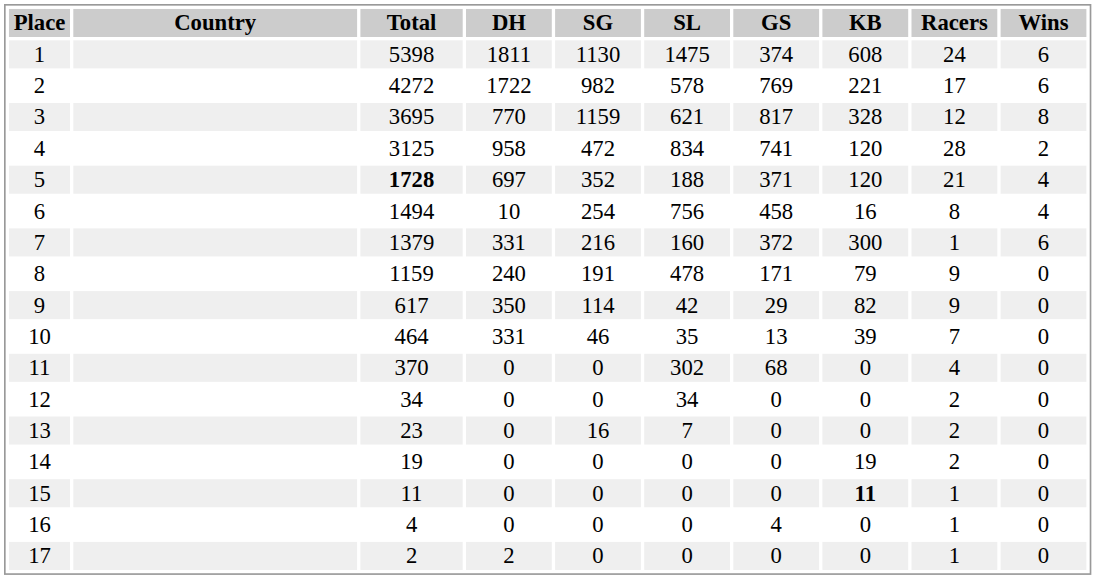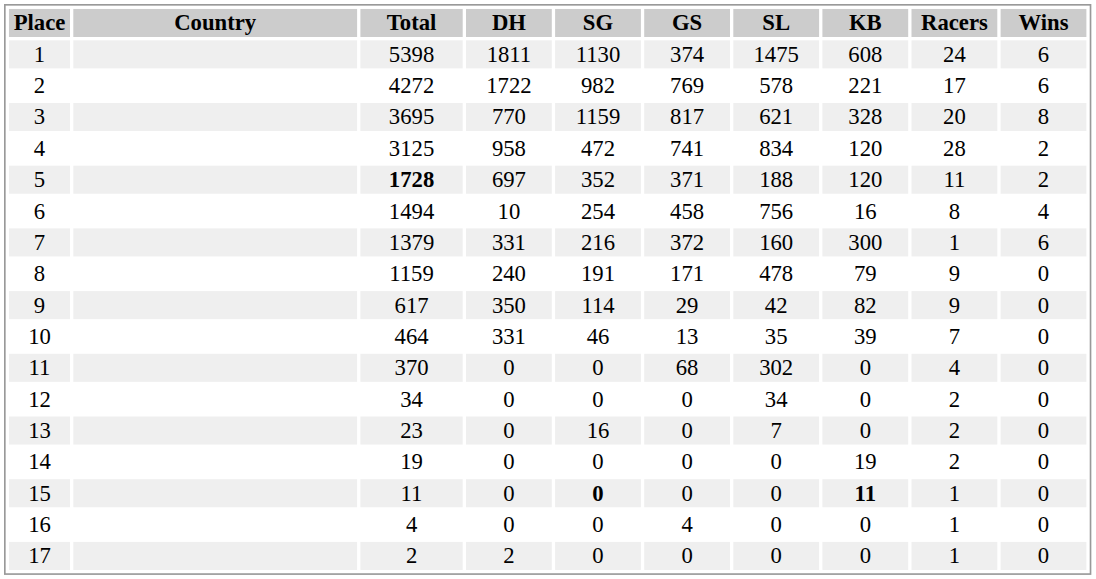 <table border="0" style="border: 1px solid #999; background-color:#FFFFFF; text-align:center; font-size:86%; line-height:15px;">
 <tr align="center" bgcolor="#CCCCCC">
 <th width=35>Place</th>
 <th width=170>Country</th>
 <th width=60>Total</th>
 <th width=50>DH</th>
 <th width=50>SG</th>
+<th width=50>GS</th>
 <th width=50>SL</th>
-<th width=50>GS</th>
 <th width=50>KB</th>
 <th width=50>Racers</th>
 <th width=50>Wins</th>
 </tr>
 <tr bgcolor="#EFEFEF">
 <td>1</td>
 <td align="left"></td>
 <td>5398</td>
 <td>1811</td>
 <td>1130</td>
+<td>374</td>
 <td>1475</td>
-<td>374</td>
 <td>608</td>
 <td>24</td>
 <td>6</td>
 </tr>
 <tr>
 <td>2</td>
 <td align="left"></td>
 <td>4272</td>
 <td>1722</td>
 <td>982</td>
+<td>769</td>
 <td>578</td>
-<td>769</td>
 <td>221</td>
 <td>17</td>
 <td>6</td>
 </tr>
 <tr bgcolor="#EFEFEF">
 <td>3</td>
 <td align="left"></td>
 <td>3695</td>
 <td>770</td>
 <td>1159</td>
+<td>817</td>
 <td>621</td>
-<td>817</td>
 <td>328</td>
-<td>12</td>
+<td>20</td>
 <td>8</td>
 </tr>
 <tr>
 <td>4</td>
 <td align="left"></td>
 <td>3125</td>
 <td>958</td>
 <td>472</td>
+<td>741</td>
 <td>834</td>
-<td>741</td>
 <td>120</td>
 <td>28</td>
 <td>2</td>
 </tr>
 <tr bgcolor="#EFEFEF">
 <td>5</td>
 <td align="left"></td>
 <td><strong>1728</strong></td>
 <td>697</td>
 <td>352</td>
+<td>371</td>
 <td>188</td>
-<td>371</td>
 <td>120</td>
-<td>21</td>
-<td>4</td>
+<td>11</td>
+<td>2</td>
 </tr>
 <tr>
 <td>6</td>
 <td align="left"></td>
 <td>1494</td>
 <td>10</td>
 <td>254</td>
+<td>458</td>
 <td>756</td>
-<td>458</td>
 <td>16</td>
 <td>8</td>
 <td>4</td>
 </tr>
 <tr bgcolor="#EFEFEF">
 <td>7</td>
 <td align="left"></td>
 <td>1379</td>
 <td>331</td>
 <td>216</td>
+<td>372</td>
 <td>160</td>
-<td>372</td>
 <td>300</td>
 <td>1</td>
 <td>6</td>
 </tr>
 <tr>
 <td>8</td>
 <td align="left"></td>
 <td>1159</td>
 <td>240</td>
 <td>191</td>
+<td>171</td>
 <td>478</td>
-<td>171</td>
 <td>79</td>
 <td>9</td>
 <td>0</td>
 </tr>
 <tr bgcolor="#EFEFEF">
 <td>9</td>
 <td align="left"></td>
 <td>617</td>
 <td>350</td>
 <td>114</td>
+<td>29</td>
 <td>42</td>
-<td>29</td>
 <td>82</td>
 <td>9</td>
 <td>0</td>
 </tr>
 <tr>
 <td>10</td>
 <td align="left"></td>
 <td>464</td>
 <td>331</td>
 <td>46</td>
+<td>13</td>
 <td>35</td>
-<td>13</td>
 <td>39</td>
 <td>7</td>
 <td>0</td>
 </tr>
 <tr bgcolor="#EFEFEF">
 <td>11</td>
 <td align="left"></td>
 <td>370</td>
 <td>0</td>
 <td>0</td>
+<td>68</td>
 <td>302</td>
-<td>68</td>
 <td>0</td>
 <td>4</td>
 <td>0</td>
 </tr>
 <tr>
 <td>12</td>
 <td align="left"></td>
 <td>34</td>
 <td>0</td>
 <td>0</td>
+<td>0</td>
 <td>34</td>
-<td>0</td>
 <td>0</td>
 <td>2</td>
 <td>0</td>
 </tr>
 <tr bgcolor="#EFEFEF">
 <td>13</td>
 <td align="left"></td>
 <td>23</td>
 <td>0</td>
 <td>16</td>
+<td>0</td>
 <td>7</td>
-<td>0</td>
 <td>0</td>
 <td>2</td>
 <td>0</td>
 </tr>
 <tr>
 <td>14</td>
 <td align="left"></td>
 <td>19</td>
 <td>0</td>
 <td>0</td>
 <td>0</td>
 <td>0</td>
 <td>19</td>
 <td>2</td>
 <td>0</td>
 </tr>
 <tr bgcolor="#EFEFEF">
 <td>15</td>
 <td align="left"></td>
 <td>11</td>
 <td>0</td>
-<td>0</td>
+<td><strong>0</strong></td>
 <td>0</td>
 <td>0</td>
 <td><strong>11</strong></td>
 <td>1</td>
 <td>0</td>
 </tr>
 <tr>
 <td>16</td>
 <td align="left"></td>
 <td>4</td>
 <td>0</td>
 <td>0</td>
+<td>4</td>
 <td>0</td>
-<td>4</td>
 <td>0</td>
 <td>1</td>
 <td>0</td>
 </tr>
 <tr bgcolor="#EFEFEF">
 <td>17</td>
 <td align="left"></td>
 <td>2</td>
 <td>2</td>
 <td>0</td>
 <td>0</td>
 <td>0</td>
 <td>0</td>
 <td>1</td>
 <td>0</td>
 </tr>
 </table>
